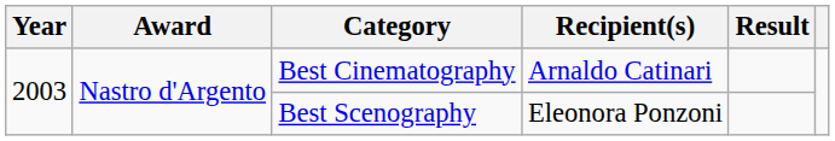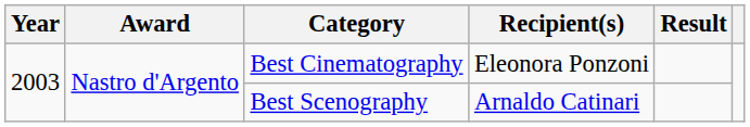 <table class="wikitable plainrowheaders sortable">
 <tr>
 <th>Year</th>
 <th scope="col">Award</th>
 <th scope="col">Category</th>
 <th scope="col">Recipient(s)</th>
 <th scope="col" class="unsortable">Result</th>
 <th scope="col" class="unsortable"></th>
 </tr>
 <tr>
 <td rowspan="2" style="text-align:center;">2003</td>
 <td rowspan="2"><a href='#'>Nastro d'Argento</a></td>
 <td><a href='#'>Best Cinematography</a></td>
-<td><a href='#'>Arnaldo Catinari</a></td>
+<td>Eleonora Ponzoni</td>
 <td></td>
 <td rowspan="2" style="text-align:center;"></td>
 </tr>
 <tr>
 <td><a href='#'>Best Scenography</a></td>
-<td>Eleonora Ponzoni</td>
+<td><a href='#'>Arnaldo Catinari</a></td>
 <td></td>
 </tr>
 </table>
